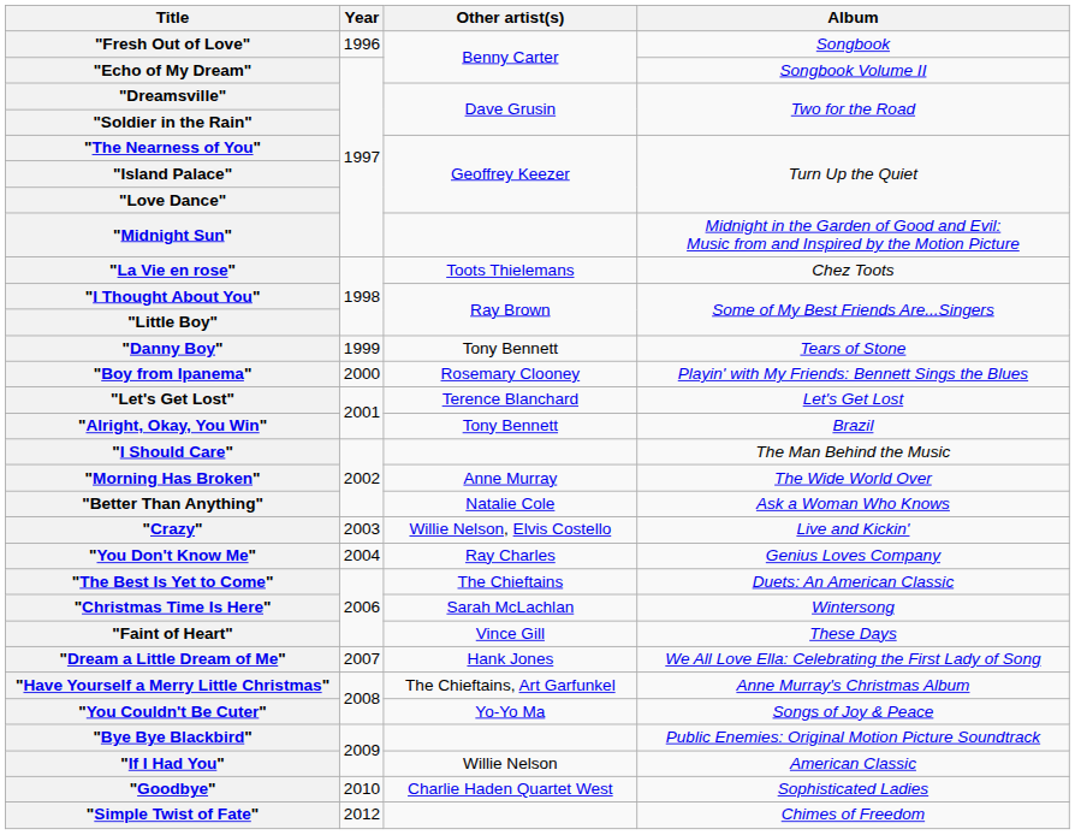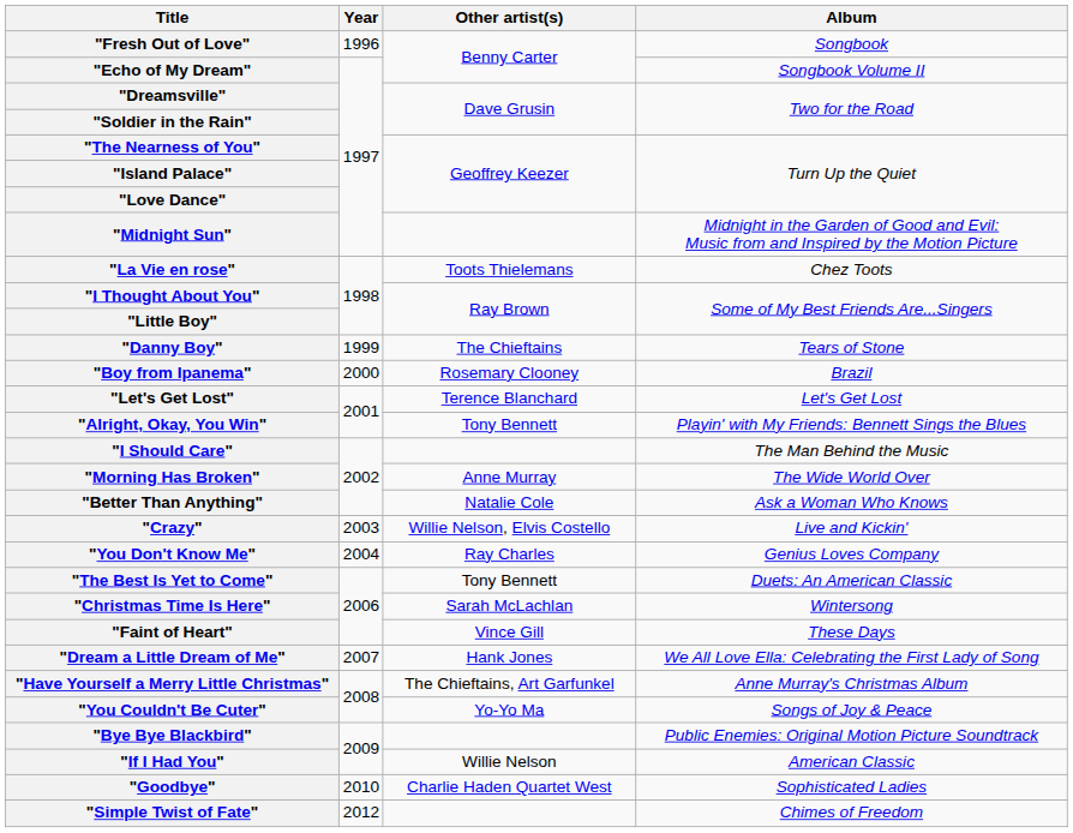 <table class="wikitable plainrowheaders" style="text-align:center;">
 <tr>
 <th scope="col" style="width:20em;">Title</th>
 <th scope="col" style="width:1em;">Year</th>
 <th scope="col" style="width:15em;">Other artist(s)</th>
 <th scope="col" style="width:26em;">Album</th>
 </tr>
 <tr>
 <th scope="row">"Fresh Out of Love"</th>
 <td>1996</td>
 <td rowspan="2"><a href='#'>Benny Carter</a></td>
 <td><em><a href='#'>Songbook</a></em></td>
 </tr>
 <tr>
 <th scope="row">"Echo of My Dream"</th>
 <td rowspan="7">1997</td>
 <td><em><a href='#'>Songbook Volume II</a></em></td>
 </tr>
 <tr>
 <th scope="row">"Dreamsville"</th>
 <td rowspan="2"><a href='#'>Dave Grusin</a></td>
 <td rowspan="2"><em><a href='#'>Two for the Road</a></em></td>
 </tr>
 <tr>
 <th scope="row">"Soldier in the Rain"</th>
 </tr>
 <tr>
 <th scope="row">"<a href='#'>The Nearness of You</a>"</th>
 <td rowspan="3"><a href='#'>Geoffrey Keezer</a></td>
 <td rowspan="3"><em>Turn Up the Quiet</em></td>
 </tr>
 <tr>
 <th scope="row">"Island Palace"</th>
 </tr>
 <tr>
 <th scope="row">"Love Dance"</th>
 </tr>
 <tr>
 <th scope="row">"<a href='#'>Midnight Sun</a>"</th>
 <td></td>
 <td><em><a href='#'>Midnight in the Garden of Good and Evil:<br>Music from and Inspired by the Motion Picture</a></em></td>
 </tr>
 <tr>
 <th scope="row">"<a href='#'>La Vie en rose</a>"</th>
 <td rowspan="3">1998</td>
 <td><a href='#'>Toots Thielemans</a></td>
 <td><em>Chez Toots</em></td>
 </tr>
 <tr>
 <th scope="row">"<a href='#'>I Thought About You</a>"</th>
 <td rowspan="2"><a href='#'>Ray Brown</a></td>
 <td rowspan="2"><em><a href='#'>Some of My Best Friends Are...Singers</a></em></td>
 </tr>
 <tr>
 <th scope="row">"Little Boy"</th>
 </tr>
 <tr>
 <th scope="row">"<a href='#'>Danny Boy</a>"</th>
 <td>1999</td>
-<td>Tony Bennett</td>
+<td><a href='#'>The Chieftains</a></td>
 <td><em><a href='#'>Tears of Stone</a></em></td>
 </tr>
 <tr>
 <th scope="row">"<a href='#'>Boy from Ipanema</a>"</th>
 <td>2000</td>
 <td><a href='#'>Rosemary Clooney</a></td>
-<td><em><a href='#'>Playin' with My Friends: Bennett Sings the Blues</a></em></td>
+<td><em><a href='#'>Brazil</a></em></td>
 </tr>
 <tr>
 <th scope="row">"Let's Get Lost"</th>
 <td rowspan="2">2001</td>
 <td><a href='#'>Terence Blanchard</a></td>
 <td><em><a href='#'>Let's Get Lost</a></em></td>
 </tr>
 <tr>
 <th scope="row">"<a href='#'>Alright, Okay, You Win</a>"</th>
 <td><a href='#'>Tony Bennett</a></td>
-<td><em><a href='#'>Brazil</a></em></td>
+<td><em><a href='#'>Playin' with My Friends: Bennett Sings the Blues</a></em></td>
 </tr>
 <tr>
 <th scope="row">"<a href='#'>I Should Care</a>"</th>
 <td rowspan="3">2002</td>
 <td></td>
 <td><em>The Man Behind the Music</em></td>
 </tr>
 <tr>
 <th scope="row">"<a href='#'>Morning Has Broken</a>"</th>
 <td><a href='#'>Anne Murray</a></td>
 <td><em><a href='#'>The Wide World Over</a></em></td>
 </tr>
 <tr>
 <th scope="row">"Better Than Anything"</th>
 <td><a href='#'>Natalie Cole</a></td>
 <td><em><a href='#'>Ask a Woman Who Knows</a></em></td>
 </tr>
 <tr>
 <th scope="row">"<a href='#'>Crazy</a>"</th>
 <td>2003</td>
 <td><a href='#'>Willie Nelson</a>, <a href='#'>Elvis Costello</a></td>
 <td><em><a href='#'>Live and Kickin'</a></em></td>
 </tr>
 <tr>
 <th scope="row">"<a href='#'>You Don't Know Me</a>"</th>
 <td>2004</td>
 <td><a href='#'>Ray Charles</a></td>
 <td><em><a href='#'>Genius Loves Company</a></em></td>
 </tr>
 <tr>
 <th scope="row">"<a href='#'>The Best Is Yet to Come</a>"</th>
 <td rowspan="3">2006</td>
-<td><a href='#'>The Chieftains</a></td>
+<td>Tony Bennett</td>
 <td><em><a href='#'>Duets: An American Classic</a></em></td>
 </tr>
 <tr>
 <th scope="row">"<a href='#'>Christmas Time Is Here</a>"</th>
 <td><a href='#'>Sarah McLachlan</a></td>
 <td><em><a href='#'>Wintersong</a></em></td>
 </tr>
 <tr>
 <th scope="row">"Faint of Heart"</th>
 <td><a href='#'>Vince Gill</a></td>
 <td><em><a href='#'>These Days</a></em></td>
 </tr>
 <tr>
 <th scope="row">"<a href='#'>Dream a Little Dream of Me</a>"</th>
 <td>2007</td>
 <td><a href='#'>Hank Jones</a></td>
 <td><em><a href='#'>We All Love Ella: Celebrating the First Lady of Song</a></em></td>
 </tr>
 <tr>
 <th scope="row">"<a href='#'>Have Yourself a Merry Little Christmas</a>"</th>
 <td rowspan="2">2008</td>
 <td>The Chieftains, <a href='#'>Art Garfunkel</a></td>
 <td><em><a href='#'>Anne Murray's Christmas Album</a></em></td>
 </tr>
 <tr>
 <th scope="row">"<a href='#'>You Couldn't Be Cuter</a>"</th>
 <td><a href='#'>Yo-Yo Ma</a></td>
 <td><em><a href='#'>Songs of Joy & Peace</a></em></td>
 </tr>
 <tr>
 <th scope="row">"<a href='#'>Bye Bye Blackbird</a>"</th>
 <td rowspan="2">2009</td>
 <td></td>
 <td><em><a href='#'>Public Enemies: Original Motion Picture Soundtrack</a></em></td>
 </tr>
 <tr>
 <th scope="row">"<a href='#'>If I Had You</a>"</th>
 <td>Willie Nelson</td>
 <td><em><a href='#'>American Classic</a></em></td>
 </tr>
 <tr>
 <th scope="row">"<a href='#'>Goodbye</a>"</th>
 <td>2010</td>
 <td><a href='#'>Charlie Haden Quartet West</a></td>
 <td><em><a href='#'>Sophisticated Ladies</a></em></td>
 </tr>
 <tr>
 <th scope="row">"<a href='#'>Simple Twist of Fate</a>"</th>
 <td>2012</td>
 <td></td>
 <td><em><a href='#'>Chimes of Freedom</a></em></td>
 </tr>
 </table>
